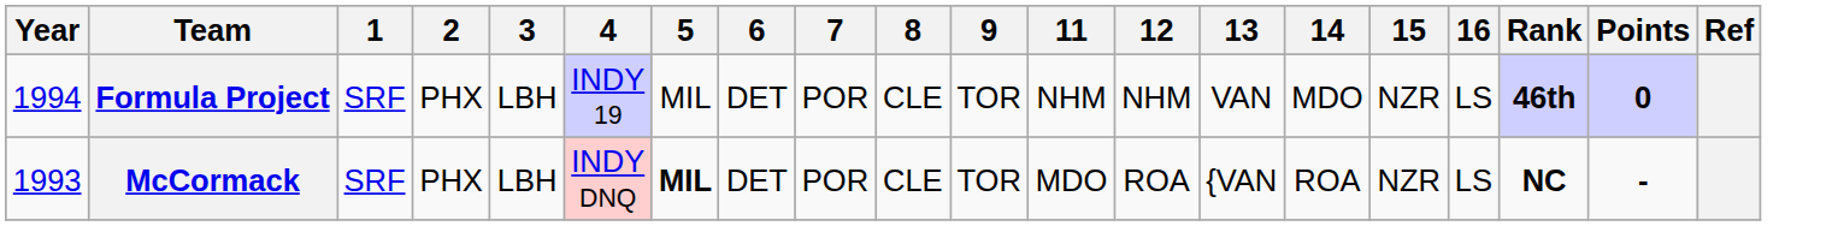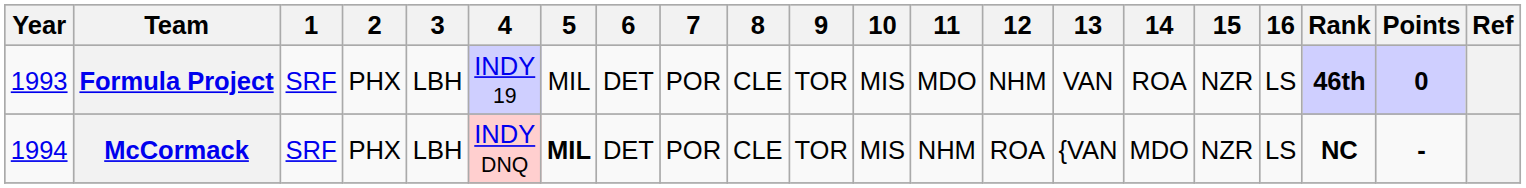 <table class="wikitable" style="text-align:center; font-size:95%">
 <tr>
 <th>Year</th>
 <th>Team</th>
 <th>1</th>
 <th>2</th>
 <th>3</th>
 <th>4</th>
 <th>5</th>
 <th>6</th>
 <th>7</th>
 <th>8</th>
 <th>9</th>
+<th>10</th>
 <th>11</th>
 <th>12</th>
 <th>13</th>
 <th>14</th>
 <th>15</th>
 <th>16</th>
 <th>Rank</th>
 <th>Points</th>
 <th>Ref</th>
 </tr>
 <tr>
-<td><a href='#'>1994</a></td>
+<td><a href='#'>1993</a></td>
 <th><a href='#'>Formula Project</a></th>
 <td><a href='#'>SRF</a><br><small></small></td>
 <td>PHX<br><small></small></td>
 <td>LBH<br><small></small></td>
 <td style="background:#CFCFFF;"><a href='#'>INDY</a><br><small>19</small></td>
 <td>MIL<br><small></small></td>
 <td>DET<br><small></small></td>
 <td>POR<br><small></small></td>
 <td>CLE<br><small></small></td>
 <td>TOR<br><small></small></td>
-<td>NHM<br><small></small></td>
+<td>MIS<br><small></small></td>
+<td>MDO<br><small></small></td>
 <td>NHM<br><small></small></td>
 <td>VAN<br><small></small></td>
-<td>MDO<br><small></small></td>
+<td>ROA<br><small></small></td>
 <td>NZR<br><small></small></td>
 <td>LS<br><small></small></td>
 <td style="background:#CFCFFF;"><strong>46th</strong></td>
 <td style="background:#CFCFFF;"><strong>0</strong></td>
 <th></th>
 </tr>
 <tr>
-<td><a href='#'>1993</a></td>
+<td><a href='#'>1994</a></td>
 <th><a href='#'>McCormack</a></th>
 <td><a href='#'>SRF</a><br><small></small></td>
 <td>PHX<br><small></small></td>
 <td>LBH<br><small></small></td>
 <td style="background:#FFCFCF;"><a href='#'>INDY</a><br><small>DNQ</small></td>
 <td><strong>MIL<br><small></small></strong></td>
 <td>DET<br><small></small></td>
 <td>POR<br><small></small></td>
 <td>CLE<br><small></small></td>
 <td>TOR<br><small></small></td>
-<td>MDO<br><small></small></td>
+<td>MIS<br><small></small></td>
+<td>NHM<br><small></small></td>
 <td>ROA<br><small></small></td>
 <td>{VAN<br><small></small></td>
-<td>ROA<br><small></small></td>
+<td>MDO<br><small></small></td>
 <td>NZR<br><small></small></td>
 <td>LS<br><small></small></td>
 <td><strong>NC</strong></td>
 <td><strong>-</strong></td>
 <th></th>
 </tr>
 </table>
